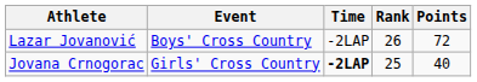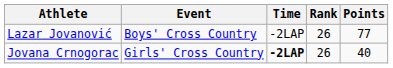 <table class="wikitable" border="1" style="font-size:90%">
 <tr>
 <th>Athlete</th>
 <th>Event</th>
 <th>Time</th>
 <th>Rank</th>
 <th>Points</th>
 </tr>
 <tr>
 <td><a href='#'>Lazar Jovanović</a></td>
 <td><a href='#'>Boys' Cross Country</a></td>
 <td align=center>-2LAP</td>
 <td align=center>26</td>
-<td align=center>72</td>
+<td align=center>77</td>
 </tr>
 <tr>
 <td><a href='#'>Jovana Crnogorac</a></td>
 <td><a href='#'>Girls' Cross Country</a></td>
 <td align=center><strong>-2LAP</strong></td>
-<td align=center>25</td>
+<td align=center>26</td>
 <td align=center>40</td>
 </tr>
 </table>
